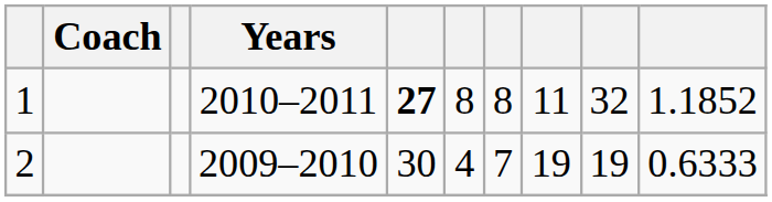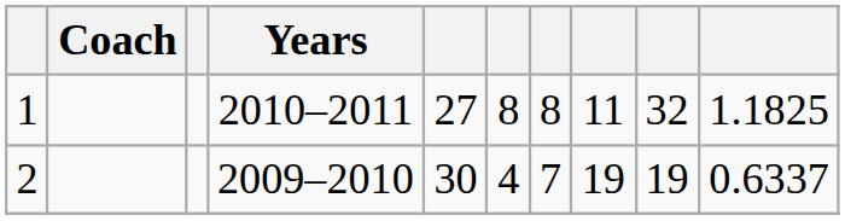 <table class="wikitable sortable" style="text-align:center">
 <tr>
 <th></th>
 <th>Coach</th>
 <th></th>
 <th>Years</th>
 <th></th>
 <th></th>
 <th></th>
 <th></th>
 <th></th>
 <th></th>
 </tr>
 <tr>
 <td>1</td>
 <td style="text-align:left"></td>
 <td></td>
 <td>2010–2011</td>
-<td><strong>27</strong></td>
+<td>27</td>
 <td>8</td>
 <td>8</td>
 <td>11</td>
 <td>32</td>
-<td>1.1852</td>
+<td>1.1825</td>
 </tr>
 <tr>
 <td>2</td>
 <td style="text-align:left"></td>
 <td></td>
 <td>2009–2010</td>
 <td>30</td>
 <td>4</td>
 <td>7</td>
 <td>19</td>
 <td>19</td>
-<td>0.6333</td>
+<td>0.6337</td>
 </tr>
 <tr>
 </tr>
 </table>
